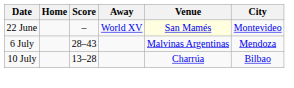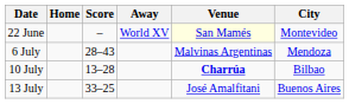 <table class="wikitable" style="text-align:center">
 <tr>
 <th style="width:2 px">Date</th>
 <th style="width: px">Home</th>
 <th style="width: px">Score</th>
 <th style="width: px">Away</th>
 <th scope="col" style="width:px">Venue</th>
 <th style="width: px">City</th>
 </tr>
 <tr>
 <td>22 June</td>
 <td align=right></td>
 <td>– </td>
 <td align=left><a href='#'>World XV</a></td>
 <td style="background: lightyellow;"><a href='#'>San Mamés</a></td>
 <td><a href='#'>Montevideo</a></td>
 </tr>
 <tr>
 <td>6 July</td>
 <td align=right></td>
 <td>28–43</td>
 <td align=left></td>
 <td><a href='#'>Malvinas Argentinas</a></td>
 <td><a href='#'>Mendoza</a></td>
 </tr>
 <tr>
 <td>10 July</td>
 <td align=right></td>
 <td>13–28</td>
 <td align=left></td>
-<td><a href='#'>Charrúa</a></td>
+<td><strong><a href='#'>Charrúa</a></strong></td>
 <td><a href='#'>Bilbao</a></td>
 </tr>
+<tr>
+<td>13 July</td>
+<td align=right></td>
+<td>33–25</td>
+<td align=left></td>
+<td><a href='#'>José Amalfitani</a></td>
+<td><a href='#'>Buenos Aires</a></td>
+</tr>
 </table>
